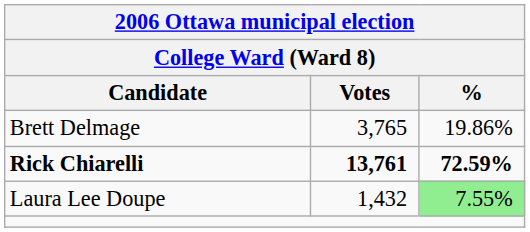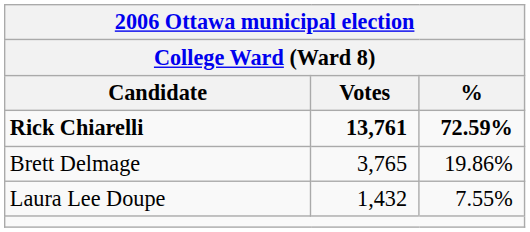 <table class="wikitable collapsible" width=375>
 <tr>
 <th colspan=3><a href='#'>2006 Ottawa municipal election</a></th>
 </tr>
 <tr>
 <th colspan="3"><a href='#'>College Ward</a> (Ward 8)</th>
 </tr>
 <tr>
 <th width=220px>Candidate</th>
 <th>Votes</th>
 <th>%</th>
 </tr>
 <tr>
+<td><strong>Rick Chiarelli</strong></td>
+<td align=right style="padding-left:25px;padding-right:8px;"><strong>13,761</strong></td>
+<td align=right style="padding-left:15px;padding-right:8px;"><strong>72.59%</strong></td>
+</tr>
+<tr>
 <td>Brett Delmage</td>
 <td align=right style="padding-left:25px;padding-right:8px;">3,765</td>
 <td align=right style="padding-left:15px;padding-right:8px;">19.86%</td>
 </tr>
 <tr>
-<td><strong>Rick Chiarelli</strong></td>
-<td align=right style="padding-left:25px;padding-right:8px;"><strong>13,761</strong></td>
-<td align=right style="padding-left:15px;padding-right:8px;"><strong>72.59%</strong></td>
-</tr>
-<tr>
 <td>Laura Lee Doupe</td>
 <td align=right style="padding-left:25px;padding-right:8px;border-bottom:none;">1,432</td>
-<td align=right style="background: lightgreen; padding-left:15px;padding-right:8px;border-bottom:none;">7.55%</td>
+<td align=right style="padding-left:15px;padding-right:8px;border-bottom:none;">7.55%</td>
 </tr>
 <tr>
 <td colspan=3 style="border-top:1px solid darkgray;"></td>
 </tr>
 </table>
